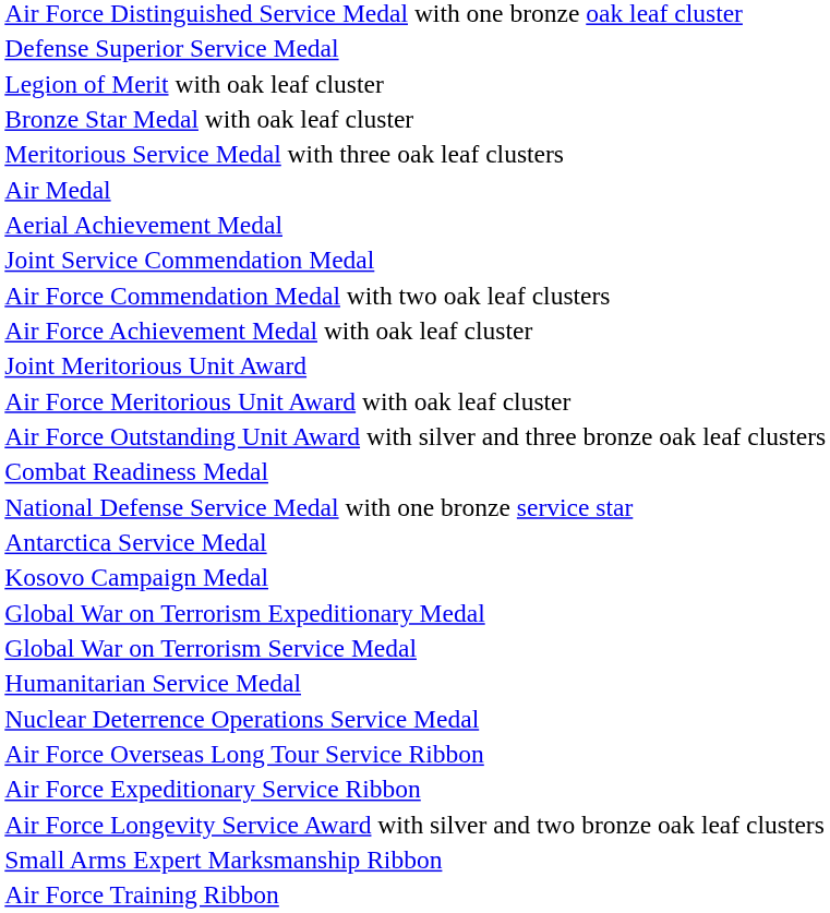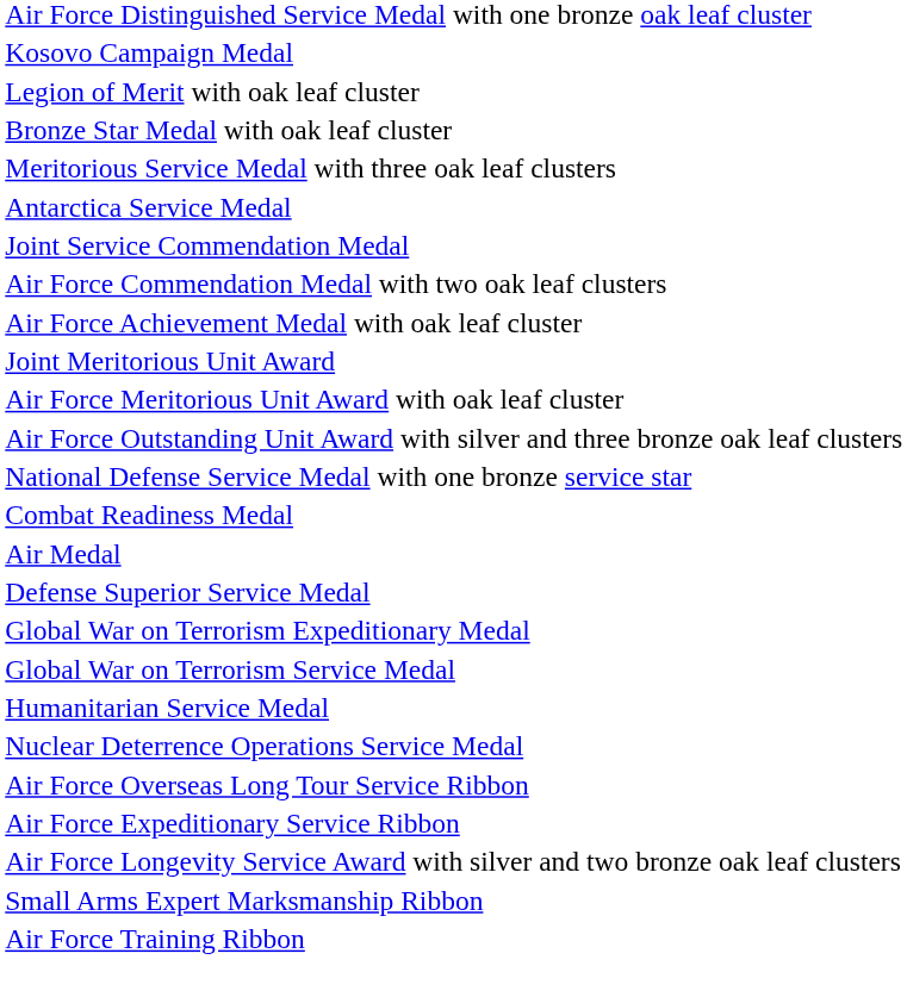 <table>
 <tr>
 <td></td>
 <td><a href='#'>Air Force Distinguished Service Medal</a> with one bronze <a href='#'>oak leaf cluster</a></td>
 </tr>
 <tr>
 <td></td>
-<td><a href='#'>Defense Superior Service Medal</a></td>
+<td><a href='#'>Kosovo Campaign Medal</a></td>
 </tr>
 <tr>
 <td></td>
 <td><a href='#'>Legion of Merit</a> with oak leaf cluster</td>
 </tr>
 <tr>
 <td></td>
 <td><a href='#'>Bronze Star Medal</a> with oak leaf cluster</td>
 </tr>
 <tr>
 <td><span></span><span></span><span></span></td>
 <td><a href='#'>Meritorious Service Medal</a> with three oak leaf clusters</td>
 </tr>
 <tr>
 <td></td>
-<td><a href='#'>Air Medal</a></td>
-</tr>
-<tr>
-<td></td>
-<td><a href='#'>Aerial Achievement Medal</a></td>
+<td><a href='#'>Antarctica Service Medal</a></td>
 </tr>
 <tr>
 <td></td>
 <td><a href='#'>Joint Service Commendation Medal</a></td>
 </tr>
 <tr>
 <td><span></span><span></span></td>
 <td><a href='#'>Air Force Commendation Medal</a> with two oak leaf clusters</td>
 </tr>
 <tr>
 <td></td>
 <td><a href='#'>Air Force Achievement Medal</a> with oak leaf cluster</td>
 </tr>
 <tr>
 <td></td>
 <td><a href='#'>Joint Meritorious Unit Award</a></td>
 </tr>
 <tr>
 <td></td>
 <td><a href='#'>Air Force Meritorious Unit Award</a> with oak leaf cluster</td>
 </tr>
 <tr>
 <td><span></span><span></span><span></span><span></span></td>
 <td><a href='#'>Air Force Outstanding Unit Award</a> with silver and three bronze oak leaf clusters</td>
 </tr>
 <tr>
 <td></td>
+<td><a href='#'>National Defense Service Medal</a> with one bronze <a href='#'>service star</a></td>
+</tr>
+<tr>
+<td></td>
 <td><a href='#'>Combat Readiness Medal</a></td>
 </tr>
 <tr>
 <td></td>
-<td><a href='#'>National Defense Service Medal</a> with one bronze <a href='#'>service star</a></td>
+<td><a href='#'>Air Medal</a></td>
 </tr>
 <tr>
 <td></td>
-<td><a href='#'>Antarctica Service Medal</a></td>
-</tr>
-<tr>
-<td></td>
-<td><a href='#'>Kosovo Campaign Medal</a></td>
+<td><a href='#'>Defense Superior Service Medal</a></td>
 </tr>
 <tr>
 <td></td>
 <td><a href='#'>Global War on Terrorism Expeditionary Medal</a></td>
 </tr>
 <tr>
 <td></td>
 <td><a href='#'>Global War on Terrorism Service Medal</a></td>
 </tr>
 <tr>
 <td></td>
 <td><a href='#'>Humanitarian Service Medal</a></td>
 </tr>
 <tr>
 <td></td>
 <td><a href='#'>Nuclear Deterrence Operations Service Medal</a></td>
 </tr>
 <tr>
 <td></td>
 <td><a href='#'>Air Force Overseas Long Tour Service Ribbon</a></td>
 </tr>
 <tr>
 <td></td>
 <td><a href='#'>Air Force Expeditionary Service Ribbon</a></td>
 </tr>
 <tr>
 <td><span></span><span></span><span></span></td>
 <td><a href='#'>Air Force Longevity Service Award</a> with silver and two bronze oak leaf clusters</td>
 </tr>
 <tr>
 <td></td>
 <td><a href='#'>Small Arms Expert Marksmanship Ribbon</a></td>
 </tr>
 <tr>
 <td></td>
 <td><a href='#'>Air Force Training Ribbon</a></td>
 </tr>
 </table>
